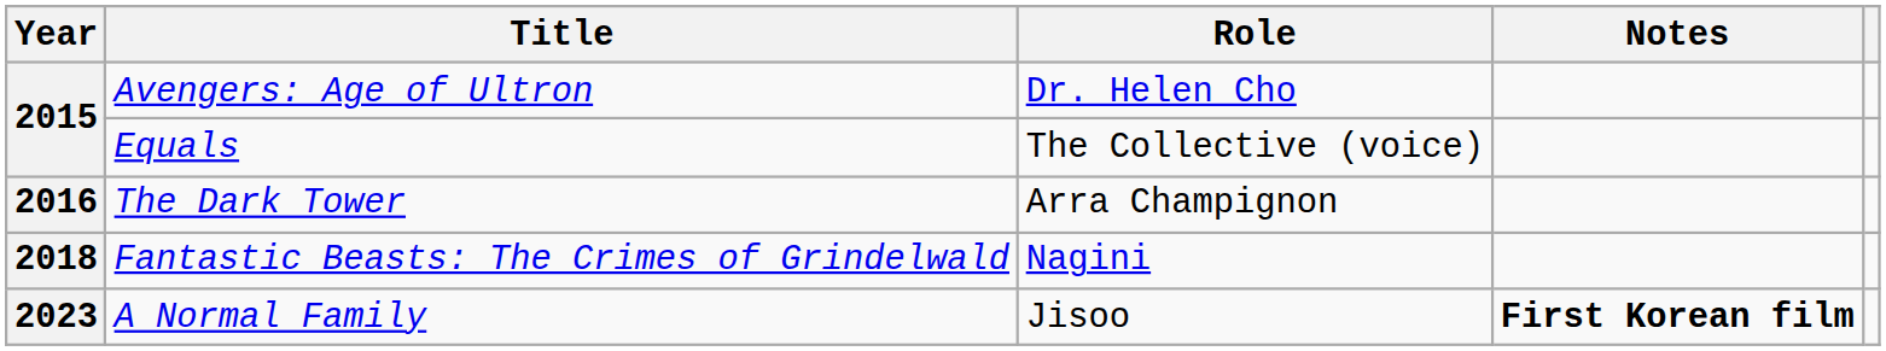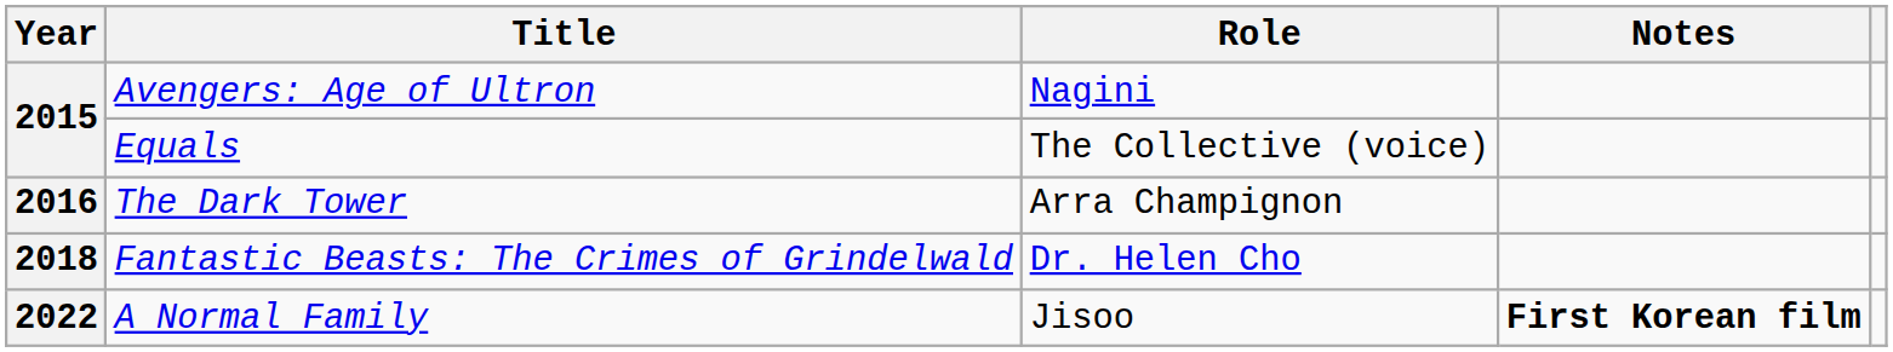 <table class="wikitable plainrowheaders sortable">
 <tr>
 <th scope="col">Year</th>
 <th scope="col">Title</th>
 <th scope="col">Role</th>
 <th scope="col">Notes</th>
 <th scope="col" class="unsortable"></th>
 </tr>
 <tr>
 <th scope="row" rowspan="2">2015</th>
 <td><em><a href='#'>Avengers: Age of Ultron</a></em></td>
-<td><a href='#'>Dr. Helen Cho</a></td>
+<td><a href='#'>Nagini</a></td>
 <td></td>
 <td style="text-align:center"></td>
 </tr>
 <tr>
 <td><em><a href='#'>Equals</a></em></td>
 <td>The Collective (voice)</td>
 <td></td>
 <td style="text-align:center"></td>
 </tr>
 <tr>
 <th scope="row">2016</th>
 <td><em><a href='#'>The Dark Tower</a></em></td>
 <td>Arra Champignon</td>
 <td></td>
 <td style="text-align:center"></td>
 </tr>
 <tr>
 <th scope="row">2018</th>
 <td><em><a href='#'>Fantastic Beasts: The Crimes of Grindelwald</a></em></td>
-<td><a href='#'>Nagini</a></td>
+<td><a href='#'>Dr. Helen Cho</a></td>
 <td></td>
 <td style="text-align:center"></td>
 </tr>
 <tr>
-<th scope="row">2023</th>
+<th scope="row">2022</th>
 <td><em><a href='#'>A Normal Family</a></em></td>
 <td>Jisoo</td>
 <td><strong>First Korean film</strong></td>
 <td style="text-align:center"></td>
 </tr>
 </table>
